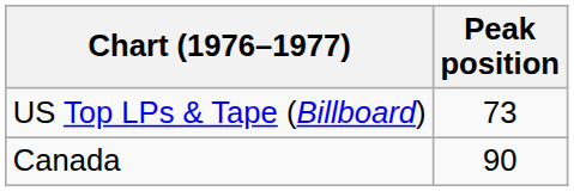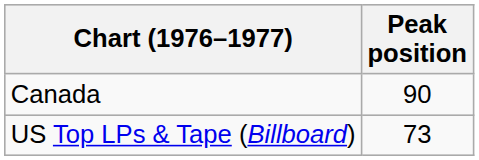 <table class="wikitable">
 <tr>
 <th>Chart (1976–1977)</th>
 <th>Peak<br> position</th>
 </tr>
 <tr>
+<td>Canada</td>
+<td align="center">90</td>
+</tr>
+<tr>
 <td>US <a href='#'>Top LPs & Tape</a> (<em><a href='#'>Billboard</a></em>)</td>
 <td align="center">73</td>
 </tr>
-<tr>
-<td>Canada</td>
-<td align="center">90</td>
-</tr>
 </table>
